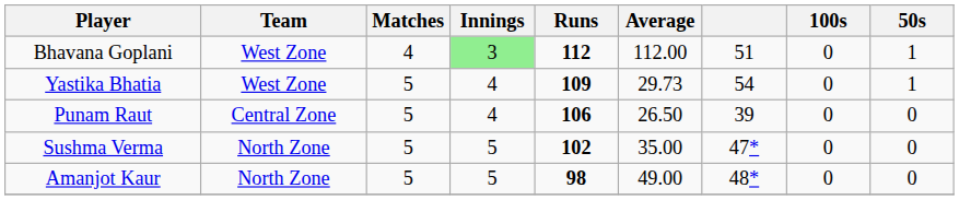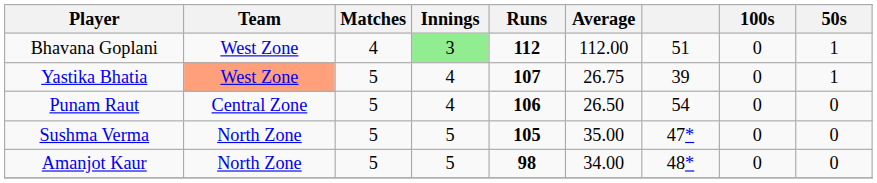 <table class="wikitable" style="text-align:center;">
 <tr>
 <th width=150>Player</th>
 <th width=125>Team</th>
 <th width=60>Matches</th>
 <th width=60>Innings</th>
 <th width=60>Runs</th>
 <th width=60>Average</th>
 <th width=60></th>
 <th width=60>100s</th>
 <th width=60>50s</th>
 </tr>
 <tr>
 <td>Bhavana Goplani</td>
 <td><a href='#'>West Zone</a></td>
 <td>4</td>
 <td style="background: lightgreen;">3</td>
 <td><strong>112</strong></td>
 <td>112.00</td>
 <td>51</td>
 <td>0</td>
 <td>1</td>
 </tr>
 <tr>
 <td><a href='#'>Yastika Bhatia</a></td>
-<td><a href='#'>West Zone</a></td>
+<td style="background: lightsalmon;"><a href='#'>West Zone</a></td>
 <td>5</td>
 <td>4</td>
-<td><strong>109</strong></td>
-<td>29.73</td>
-<td>54</td>
+<td><strong>107</strong></td>
+<td>26.75</td>
+<td>39</td>
 <td>0</td>
 <td>1</td>
 </tr>
 <tr>
 <td><a href='#'>Punam Raut</a></td>
 <td><a href='#'>Central Zone</a></td>
 <td>5</td>
 <td>4</td>
 <td><strong>106</strong></td>
 <td>26.50</td>
-<td>39</td>
+<td>54</td>
 <td>0</td>
 <td>0</td>
 </tr>
 <tr>
 <td><a href='#'>Sushma Verma</a></td>
 <td><a href='#'>North Zone</a></td>
 <td>5</td>
 <td>5</td>
-<td><strong>102</strong></td>
+<td><strong>105</strong></td>
 <td>35.00</td>
 <td>47<a href='#'>*</a></td>
 <td>0</td>
 <td>0</td>
 </tr>
 <tr>
 <td><a href='#'>Amanjot Kaur</a></td>
 <td><a href='#'>North Zone</a></td>
 <td>5</td>
 <td>5</td>
 <td><strong>98</strong></td>
-<td>49.00</td>
+<td>34.00</td>
 <td>48<a href='#'>*</a></td>
 <td>0</td>
 <td>0</td>
 </tr>
 <tr>
 </tr>
 </table>
